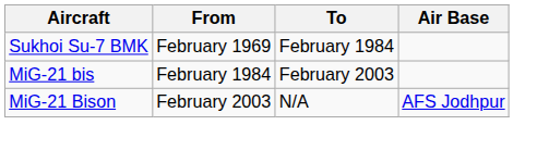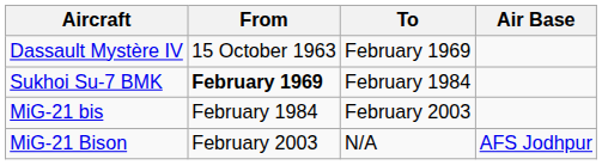 <table class="wikitable">
 <tr>
 <th>Aircraft</th>
 <th>From</th>
 <th>To</th>
 <th>Air Base</th>
 </tr>
 <tr>
+<td><a href='#'>Dassault Mystère IV</a></td>
+<td>15 October 1963</td>
+<td>February 1969</td>
+<td></td>
+</tr>
+<tr>
 <td><a href='#'>Sukhoi Su-7 BMK</a></td>
-<td>February 1969</td>
+<td><strong>February 1969</strong></td>
 <td>February 1984</td>
 <td></td>
 </tr>
 <tr>
 <td><a href='#'>MiG-21 bis</a></td>
 <td>February 1984</td>
 <td>February 2003</td>
 <td></td>
 </tr>
 <tr>
 <td><a href='#'>MiG-21 Bison</a></td>
 <td>February 2003</td>
 <td>N/A</td>
 <td><a href='#'>AFS Jodhpur</a></td>
 </tr>
 </table>
